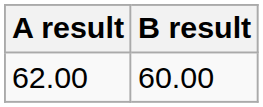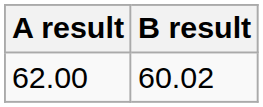 <table class="wikitable" border="1" align="upright">
 <tr>
 <th>A result</th>
 <th>B result</th>
 </tr>
 <tr>
 <td>62.00</td>
-<td>60.00</td>
+<td>60.02</td>
 </tr>
 </table>
